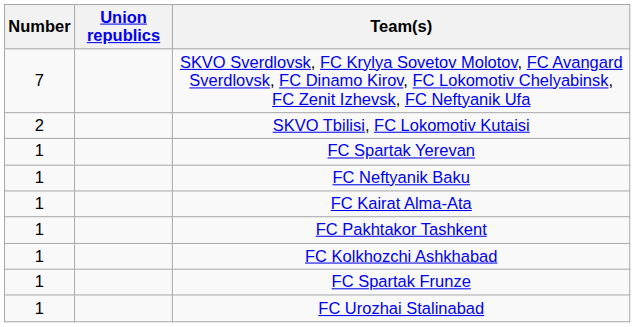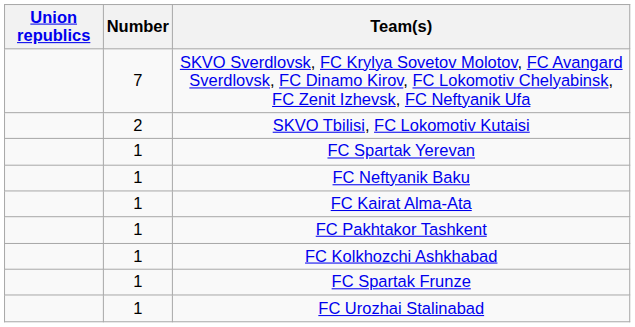 <table class="wikitable" style="text-align:center">
 <tr>
+<th><a href='#'>Union republics</a></th>
 <th>Number</th>
-<th><a href='#'>Union republics</a></th>
 <th>Team(s)</th>
 </tr>
 <tr>
+<td align="left"></td>
 <td rowspan="1">7</td>
-<td align="left"></td>
 <td><a href='#'>SKVO Sverdlovsk</a>, <a href='#'>FC Krylya Sovetov Molotov</a>, <a href='#'>FC Avangard Sverdlovsk</a>, <a href='#'>FC Dinamo Kirov</a>, <a href='#'>FC Lokomotiv Chelyabinsk</a>, <a href='#'>FC Zenit Izhevsk</a>, <a href='#'>FC Neftyanik Ufa</a></td>
 </tr>
 <tr>
+<td align="left"></td>
 <td rowspan="1">2</td>
-<td align="left"></td>
 <td><a href='#'>SKVO Tbilisi</a>, <a href='#'>FC Lokomotiv Kutaisi</a></td>
 </tr>
 <tr>
+<td align="left"></td>
 <td rowspan="1">1</td>
-<td align="left"></td>
 <td><a href='#'>FC Spartak Yerevan</a></td>
 </tr>
 <tr>
+<td align="left"></td>
 <td rowspan="1">1</td>
-<td align="left"></td>
 <td><a href='#'>FC Neftyanik Baku</a></td>
 </tr>
 <tr>
+<td align="left"></td>
 <td rowspan="1">1</td>
-<td align="left"></td>
 <td><a href='#'>FC Kairat Alma-Ata</a></td>
 </tr>
 <tr>
+<td align="left"></td>
 <td rowspan="1">1</td>
-<td align="left"></td>
 <td><a href='#'>FC Pakhtakor Tashkent</a></td>
 </tr>
 <tr>
+<td align="left"></td>
 <td rowspan="1">1</td>
-<td align="left"></td>
 <td><a href='#'>FC Kolkhozchi Ashkhabad</a></td>
 </tr>
 <tr>
+<td align="left"></td>
 <td rowspan="1">1</td>
-<td align="left"></td>
 <td><a href='#'>FC Spartak Frunze</a></td>
 </tr>
 <tr>
+<td align="left"></td>
 <td rowspan="1">1</td>
-<td align="left"></td>
 <td><a href='#'>FC Urozhai Stalinabad</a></td>
 </tr>
 </table>
